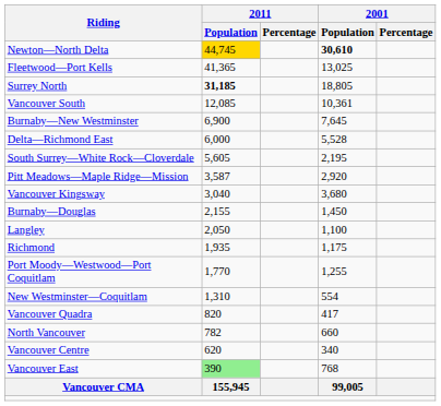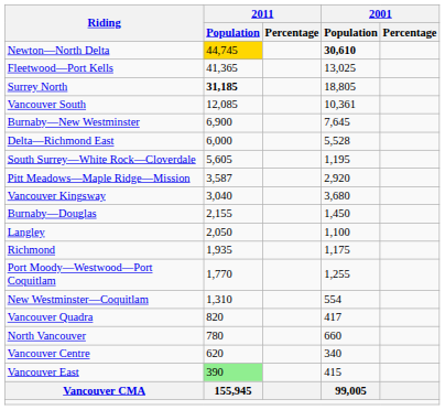 <table class="wikitable sortable">
 <tr>
 <th rowspan="2"><a href='#'>Riding</a></th>
 <th colspan="2"><a href='#'>2011</a></th>
 <th colspan="2"><a href='#'>2001</a></th>
 </tr>
 <tr>
 <th><a href='#'>Population</a></th>
 <th>Percentage</th>
 <th>Population</th>
 <th>Percentage</th>
 </tr>
 <tr>
 <td><a href='#'>Newton—North Delta</a></td>
 <td style="background: gold;">44,745</td>
 <td></td>
 <td><strong>30,610</strong></td>
 <td></td>
 </tr>
 <tr>
 <td><a href='#'>Fleetwood—Port Kells</a></td>
 <td>41,365</td>
 <td></td>
 <td>13,025</td>
 <td></td>
 </tr>
 <tr>
 <td><a href='#'>Surrey North</a></td>
 <td><strong>31,185</strong></td>
 <td></td>
 <td>18,805</td>
 <td></td>
 </tr>
 <tr>
 <td><a href='#'>Vancouver South</a></td>
 <td>12,085</td>
 <td></td>
 <td>10,361</td>
 <td></td>
 </tr>
 <tr>
 <td><a href='#'>Burnaby—New Westminster</a></td>
 <td>6,900</td>
 <td></td>
 <td>7,645</td>
 <td></td>
 </tr>
 <tr>
 <td><a href='#'>Delta—Richmond East</a></td>
 <td>6,000</td>
 <td></td>
 <td>5,528</td>
 <td></td>
 </tr>
 <tr>
 <td><a href='#'>South Surrey—White Rock—Cloverdale</a></td>
 <td>5,605</td>
 <td></td>
-<td>2,195</td>
+<td>1,195</td>
 <td></td>
 </tr>
 <tr>
 <td><a href='#'>Pitt Meadows—Maple Ridge—Mission</a></td>
 <td>3,587</td>
 <td></td>
 <td>2,920</td>
 <td></td>
 </tr>
 <tr>
 <td><a href='#'>Vancouver Kingsway</a></td>
 <td>3,040</td>
 <td></td>
 <td>3,680</td>
 <td></td>
 </tr>
 <tr>
 <td><a href='#'>Burnaby—Douglas</a></td>
 <td>2,155</td>
 <td></td>
 <td>1,450</td>
 <td></td>
 </tr>
 <tr>
 <td><a href='#'>Langley</a></td>
 <td>2,050</td>
 <td></td>
 <td>1,100</td>
 <td></td>
 </tr>
 <tr>
 <td><a href='#'>Richmond</a></td>
 <td>1,935</td>
 <td></td>
 <td>1,175</td>
 <td></td>
 </tr>
 <tr>
 <td><a href='#'>Port Moody—Westwood—Port Coquitlam</a></td>
 <td>1,770</td>
 <td></td>
 <td>1,255</td>
 <td></td>
 </tr>
 <tr>
 <td><a href='#'>New Westminster—Coquitlam</a></td>
 <td>1,310</td>
 <td></td>
 <td>554</td>
 <td></td>
 </tr>
 <tr>
 <td><a href='#'>Vancouver Quadra</a></td>
 <td>820</td>
 <td></td>
 <td>417</td>
 <td></td>
 </tr>
 <tr>
 <td><a href='#'>North Vancouver</a></td>
-<td>782</td>
+<td>780</td>
 <td></td>
 <td>660</td>
 <td></td>
 </tr>
 <tr>
 <td><a href='#'>Vancouver Centre</a></td>
 <td>620</td>
 <td></td>
 <td>340</td>
 <td></td>
 </tr>
 <tr>
 <td><a href='#'>Vancouver East</a></td>
 <td style="background: lightgreen;">390</td>
 <td></td>
-<td>768</td>
+<td>415</td>
 <td></td>
 </tr>
 <tr class="sortbottom">
 <th><a href='#'>Vancouver CMA</a></th>
 <th>155,945</th>
 <th></th>
 <th>99,005</th>
 <th></th>
 </tr>
 <tr class="sortbottom">
 <td colspan="5"></td>
 </tr>
 </table>
